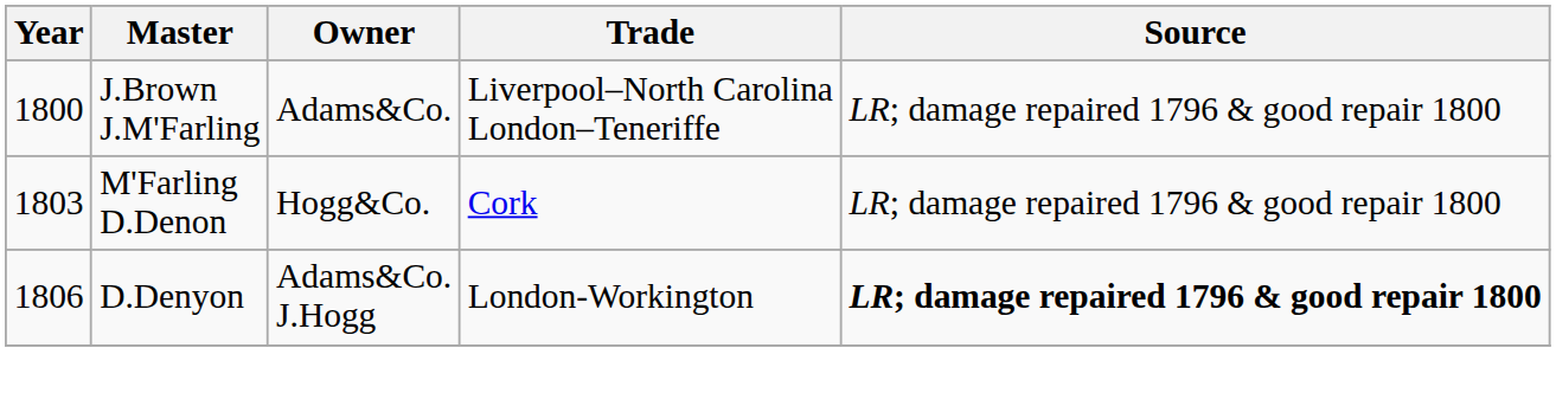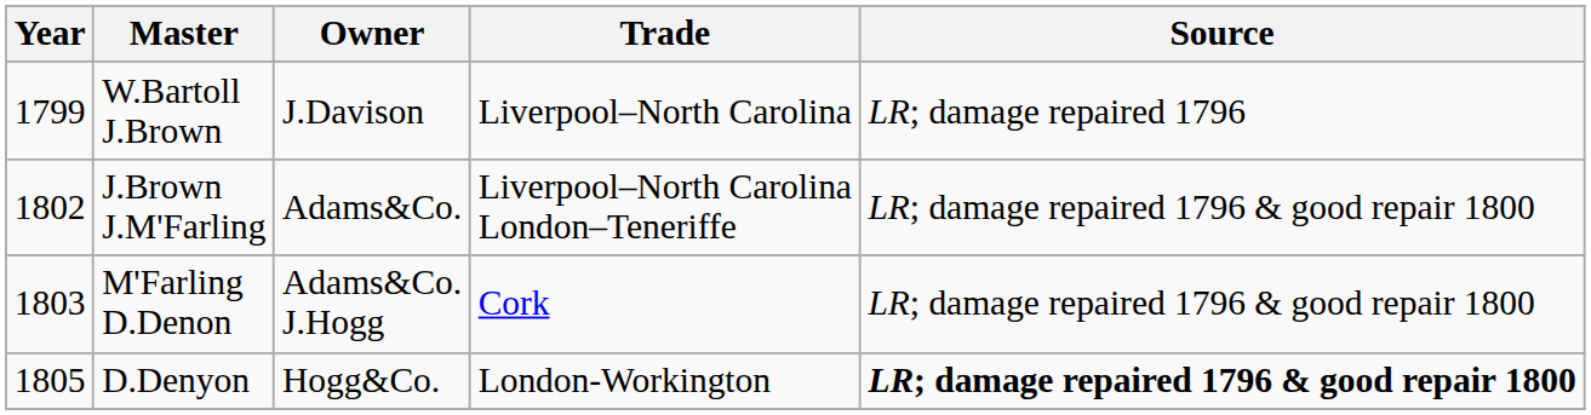 <table class=" wikitable">
 <tr>
 <th>Year</th>
 <th>Master</th>
 <th>Owner</th>
 <th>Trade</th>
 <th>Source</th>
 </tr>
 <tr>
-<td>1800</td>
+<td>1799</td>
+<td>W.Bartoll<br>J.Brown</td>
+<td>J.Davison</td>
+<td>Liverpool–North Carolina</td>
+<td><em>LR</em>; damage repaired 1796</td>
+</tr>
+<tr>
+<td>1802</td>
 <td>J.Brown<br>J.M'Farling</td>
 <td>Adams&Co.</td>
 <td>Liverpool–North Carolina<br>London–Teneriffe</td>
 <td><em>LR</em>; damage repaired 1796 & good repair 1800</td>
 </tr>
 <tr>
 <td>1803</td>
 <td>M'Farling<br>D.Denon</td>
-<td>Hogg&Co.</td>
+<td>Adams&Co.<br>J.Hogg</td>
 <td><a href='#'>Cork</a></td>
 <td><em>LR</em>; damage repaired 1796 & good repair 1800</td>
 </tr>
 <tr>
-<td>1806</td>
+<td>1805</td>
 <td>D.Denyon</td>
-<td>Adams&Co.<br>J.Hogg</td>
+<td>Hogg&Co.</td>
 <td>London-Workington</td>
 <td><strong><em>LR</em>; damage repaired 1796 & good repair 1800</strong></td>
 </tr>
 <tr>
 </tr>
 </table>
